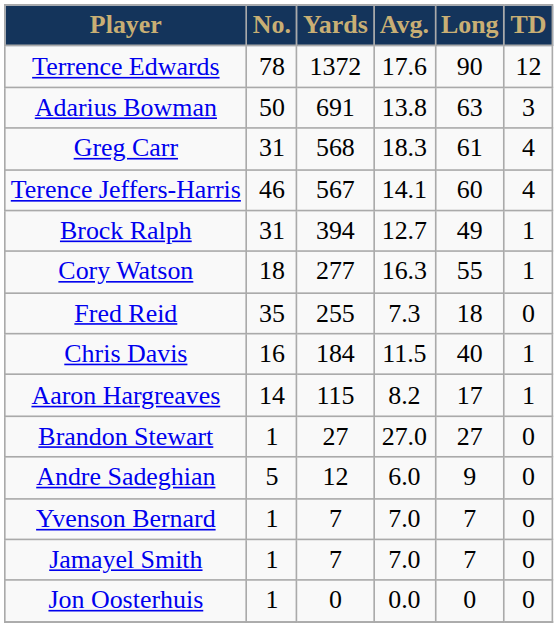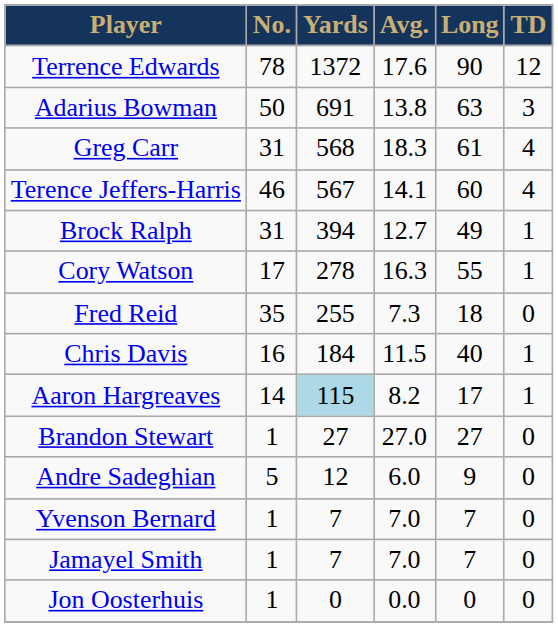 <table class="wikitable sortable">
 <tr>
 <th style="background:#14345B;color:#C9AF74;">Player</th>
 <th style="background:#14345B;color:#C9AF74;">No.</th>
 <th style="background:#14345B;color:#C9AF74;">Yards</th>
 <th style="background:#14345B;color:#C9AF74;">Avg.</th>
 <th style="background:#14345B;color:#C9AF74;">Long</th>
 <th style="background:#14345B;color:#C9AF74;">TD</th>
 </tr>
 <tr align="center">
 <td><a href='#'>Terrence Edwards</a></td>
 <td>78</td>
 <td>1372</td>
 <td>17.6</td>
 <td>90</td>
 <td>12</td>
 </tr>
 <tr align="center">
 <td><a href='#'>Adarius Bowman</a></td>
 <td>50</td>
 <td>691</td>
 <td>13.8</td>
 <td>63</td>
 <td>3</td>
 </tr>
 <tr align="center">
 <td><a href='#'>Greg Carr</a></td>
 <td>31</td>
 <td>568</td>
 <td>18.3</td>
 <td>61</td>
 <td>4</td>
 </tr>
 <tr align="center">
 <td><a href='#'>Terence Jeffers-Harris</a></td>
 <td>46</td>
 <td>567</td>
 <td>14.1</td>
 <td>60</td>
 <td>4</td>
 </tr>
 <tr align="center">
 <td><a href='#'>Brock Ralph</a></td>
 <td>31</td>
 <td>394</td>
 <td>12.7</td>
 <td>49</td>
 <td>1</td>
 </tr>
 <tr align="center">
 <td><a href='#'>Cory Watson</a></td>
-<td>18</td>
-<td>277</td>
+<td>17</td>
+<td>278</td>
 <td>16.3</td>
 <td>55</td>
 <td>1</td>
 </tr>
 <tr align="center">
 <td><a href='#'>Fred Reid</a></td>
 <td>35</td>
 <td>255</td>
 <td>7.3</td>
 <td>18</td>
 <td>0</td>
 </tr>
 <tr align="center">
 <td><a href='#'>Chris Davis</a></td>
 <td>16</td>
 <td>184</td>
 <td>11.5</td>
 <td>40</td>
 <td>1</td>
 </tr>
 <tr align="center">
 <td><a href='#'>Aaron Hargreaves</a></td>
 <td>14</td>
-<td>115</td>
+<td style="background: lightblue;">115</td>
 <td>8.2</td>
 <td>17</td>
 <td>1</td>
 </tr>
 <tr align="center">
 <td><a href='#'>Brandon Stewart</a></td>
 <td>1</td>
 <td>27</td>
 <td>27.0</td>
 <td>27</td>
 <td>0</td>
 </tr>
 <tr align="center">
 <td><a href='#'>Andre Sadeghian</a></td>
 <td>5</td>
 <td>12</td>
 <td>6.0</td>
 <td>9</td>
 <td>0</td>
 </tr>
 <tr align="center">
 <td><a href='#'>Yvenson Bernard</a></td>
 <td>1</td>
 <td>7</td>
 <td>7.0</td>
 <td>7</td>
 <td>0</td>
 </tr>
 <tr align="center">
 <td><a href='#'>Jamayel Smith</a></td>
 <td>1</td>
 <td>7</td>
 <td>7.0</td>
 <td>7</td>
 <td>0</td>
 </tr>
 <tr align="center">
 <td><a href='#'>Jon Oosterhuis</a></td>
 <td>1</td>
 <td>0</td>
 <td>0.0</td>
 <td>0</td>
 <td>0</td>
 </tr>
 <tr align="center">
 </tr>
 </table>
